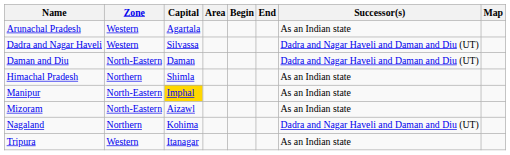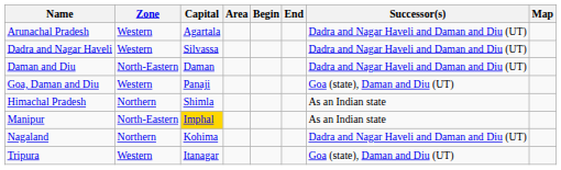 <table class="wikitable sortable" style="font-size: 90%;">
 <tr>
 <th>Name</th>
 <th><a href='#'>Zone</a></th>
 <th>Capital</th>
 <th>Area</th>
 <th>Begin</th>
 <th>End</th>
 <th>Successor(s)</th>
 <th>Map</th>
 </tr>
 <tr>
 <td><a href='#'>Arunachal Pradesh</a></td>
 <td><a href='#'>Western</a></td>
 <td><a href='#'>Agartala</a></td>
 <td></td>
 <td></td>
 <td></td>
-<td>As an Indian state</td>
+<td><a href='#'>Dadra and Nagar Haveli and Daman and Diu</a> (UT)</td>
 <td></td>
 </tr>
 <tr>
 <td><a href='#'>Dadra and Nagar Haveli</a></td>
 <td><a href='#'>Western</a></td>
 <td><a href='#'>Silvassa</a></td>
 <td></td>
 <td></td>
 <td></td>
 <td><a href='#'>Dadra and Nagar Haveli and Daman and Diu</a> (UT)</td>
 <td></td>
 </tr>
 <tr>
 <td><a href='#'>Daman and Diu</a></td>
 <td><a href='#'>North-Eastern</a></td>
 <td><a href='#'>Daman</a></td>
 <td></td>
 <td></td>
 <td></td>
 <td><a href='#'>Dadra and Nagar Haveli and Daman and Diu</a> (UT)</td>
 <td></td>
 </tr>
 <tr>
+<td><a href='#'>Goa, Daman and Diu</a></td>
+<td><a href='#'>Western</a></td>
+<td><a href='#'>Panaji</a></td>
+<td></td>
+<td></td>
+<td></td>
+<td><a href='#'>Goa</a> (state), <a href='#'>Daman and Diu</a> (UT)</td>
+<td></td>
+</tr>
+<tr>
 <td><a href='#'>Himachal Pradesh</a></td>
 <td><a href='#'>Northern</a></td>
 <td><a href='#'>Shimla</a></td>
 <td></td>
 <td></td>
 <td></td>
 <td>As an Indian state</td>
 <td></td>
 </tr>
 <tr>
 <td><a href='#'>Manipur</a></td>
 <td><a href='#'>North-Eastern</a></td>
 <td style="background: gold;"><a href='#'>Imphal</a></td>
-<td></td>
-<td></td>
-<td></td>
-<td>As an Indian state</td>
-<td></td>
-</tr>
-<tr>
-<td><a href='#'>Mizoram</a></td>
-<td><a href='#'>North-Eastern</a></td>
-<td><a href='#'>Aizawl</a></td>
 <td></td>
 <td></td>
 <td></td>
 <td>As an Indian state</td>
 <td></td>
 </tr>
 <tr>
 <td><a href='#'>Nagaland</a></td>
 <td><a href='#'>Northern</a></td>
 <td><a href='#'>Kohima</a></td>
 <td></td>
 <td></td>
 <td></td>
 <td><a href='#'>Dadra and Nagar Haveli and Daman and Diu</a> (UT)</td>
 <td></td>
 </tr>
 <tr>
 <td><a href='#'>Tripura</a></td>
 <td><a href='#'>Western</a></td>
 <td><a href='#'>Itanagar</a></td>
 <td></td>
 <td></td>
 <td></td>
-<td>As an Indian state</td>
+<td><a href='#'>Goa</a> (state), <a href='#'>Daman and Diu</a> (UT)</td>
 <td></td>
 </tr>
 </table>
